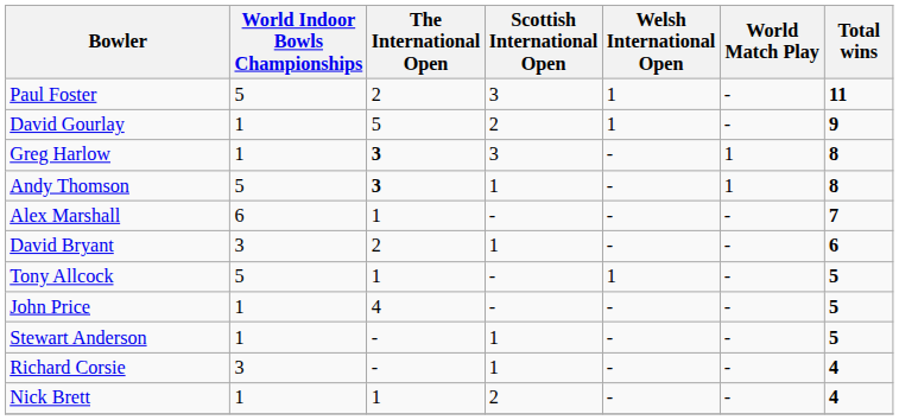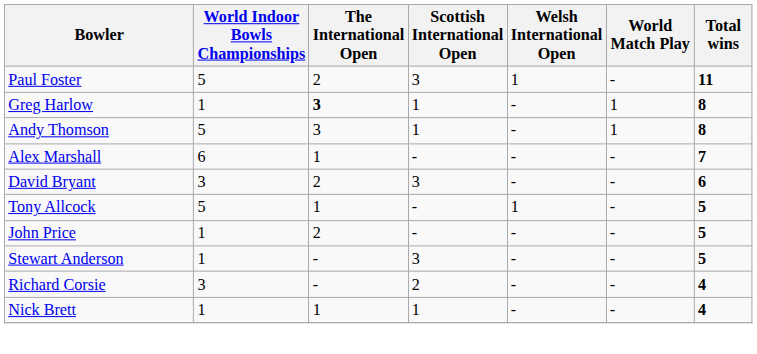 <table class="sortable wikitable">
 <tr>
 <th width="180">Bowler</th>
 <th width="80"><a href='#'>World Indoor Bowls Championships</a></th>
 <th width="80">The International Open</th>
 <th width="80">Scottish International Open</th>
 <th width="80">Welsh International Open</th>
 <th width="80">World Match Play</th>
 <th width="50">Total wins</th>
 </tr>
 <tr>
 <td> <a href='#'>Paul Foster</a></td>
 <td>5</td>
 <td>2</td>
 <td>3</td>
 <td>1</td>
 <td>-</td>
 <td><strong>11</strong></td>
 </tr>
 <tr>
-<td> <a href='#'>David Gourlay</a></td>
-<td>1</td>
-<td>5</td>
-<td>2</td>
-<td>1</td>
-<td>-</td>
-<td><strong>9</strong></td>
-</tr>
-<tr>
 <td> <a href='#'>Greg Harlow</a></td>
 <td>1</td>
 <td><strong>3</strong></td>
-<td>3</td>
+<td>1</td>
 <td>-</td>
 <td>1</td>
 <td><strong>8</strong></td>
 </tr>
 <tr>
 <td> <a href='#'>Andy Thomson</a></td>
 <td>5</td>
-<td><strong>3</strong></td>
+<td>3</td>
 <td>1</td>
 <td>-</td>
 <td>1</td>
 <td><strong>8</strong></td>
 </tr>
 <tr>
 <td> <a href='#'>Alex Marshall</a></td>
 <td>6</td>
 <td>1</td>
 <td>-</td>
 <td>-</td>
 <td>-</td>
 <td><strong>7</strong></td>
 </tr>
 <tr>
 <td> <a href='#'>David Bryant</a></td>
 <td>3</td>
 <td>2</td>
-<td>1</td>
+<td>3</td>
 <td>-</td>
 <td>-</td>
 <td><strong>6</strong></td>
 </tr>
 <tr>
 <td> <a href='#'>Tony Allcock</a></td>
 <td>5</td>
 <td>1</td>
 <td>-</td>
 <td>1</td>
 <td>-</td>
 <td><strong>5</strong></td>
 </tr>
 <tr>
 <td> <a href='#'>John Price</a></td>
 <td>1</td>
-<td>4</td>
+<td>2</td>
 <td>-</td>
 <td>-</td>
 <td>-</td>
 <td><strong>5</strong></td>
 </tr>
 <tr>
 <td> <a href='#'>Stewart Anderson</a></td>
 <td>1</td>
 <td>-</td>
-<td>1</td>
+<td>3</td>
 <td>-</td>
 <td>-</td>
 <td><strong>5</strong></td>
 </tr>
 <tr>
 <td> <a href='#'>Richard Corsie</a></td>
 <td>3</td>
 <td>-</td>
-<td>1</td>
+<td>2</td>
 <td>-</td>
 <td>-</td>
 <td><strong>4</strong></td>
 </tr>
 <tr>
 <td> <a href='#'>Nick Brett</a></td>
 <td>1</td>
 <td>1</td>
-<td>2</td>
+<td>1</td>
 <td>-</td>
 <td>-</td>
 <td><strong>4</strong></td>
 </tr>
 <tr>
 </tr>
 </table>
